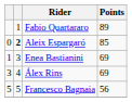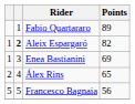 <table class="wikitable" style="font-size: 85%;">
 <tr>
 <th></th>
 <th></th>
 <th>Rider</th>
 <th>Points</th>
 </tr>
 <tr>
 <td></td>
 <td align=center>1</td>
 <td> <a href='#'>Fabio Quartararo</a></td>
 <td align=left>89</td>
 </tr>
 <tr>
-<td> 0</td>
+<td> 1</td>
 <td align=center><strong>2</strong></td>
 <td> <a href='#'>Aleix Espargaró</a></td>
-<td align=left>85</td>
+<td align=left>82</td>
 </tr>
 <tr>
 <td> 1</td>
 <td align=center>3</td>
 <td> <a href='#'>Enea Bastianini</a></td>
 <td align=left>69</td>
 </tr>
 <tr>
-<td> 3</td>
+<td> 2</td>
 <td align=center>4</td>
 <td> <a href='#'>Álex Rins</a></td>
-<td align=left>69</td>
+<td align=left>65</td>
 </tr>
 <tr>
 <td> 5</td>
 <td align=center>5</td>
 <td> <a href='#'>Francesco Bagnaia</a></td>
 <td align=left>56</td>
 </tr>
 <tr>
 </tr>
 </table>
